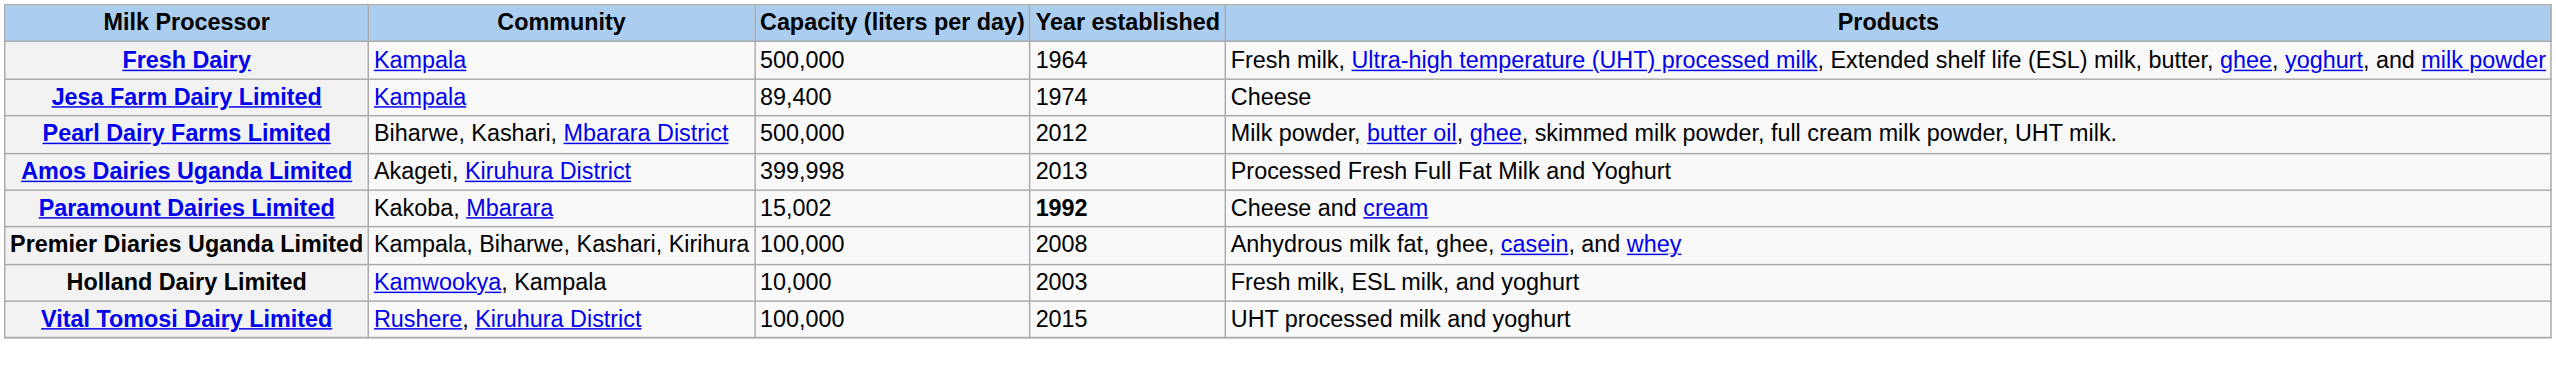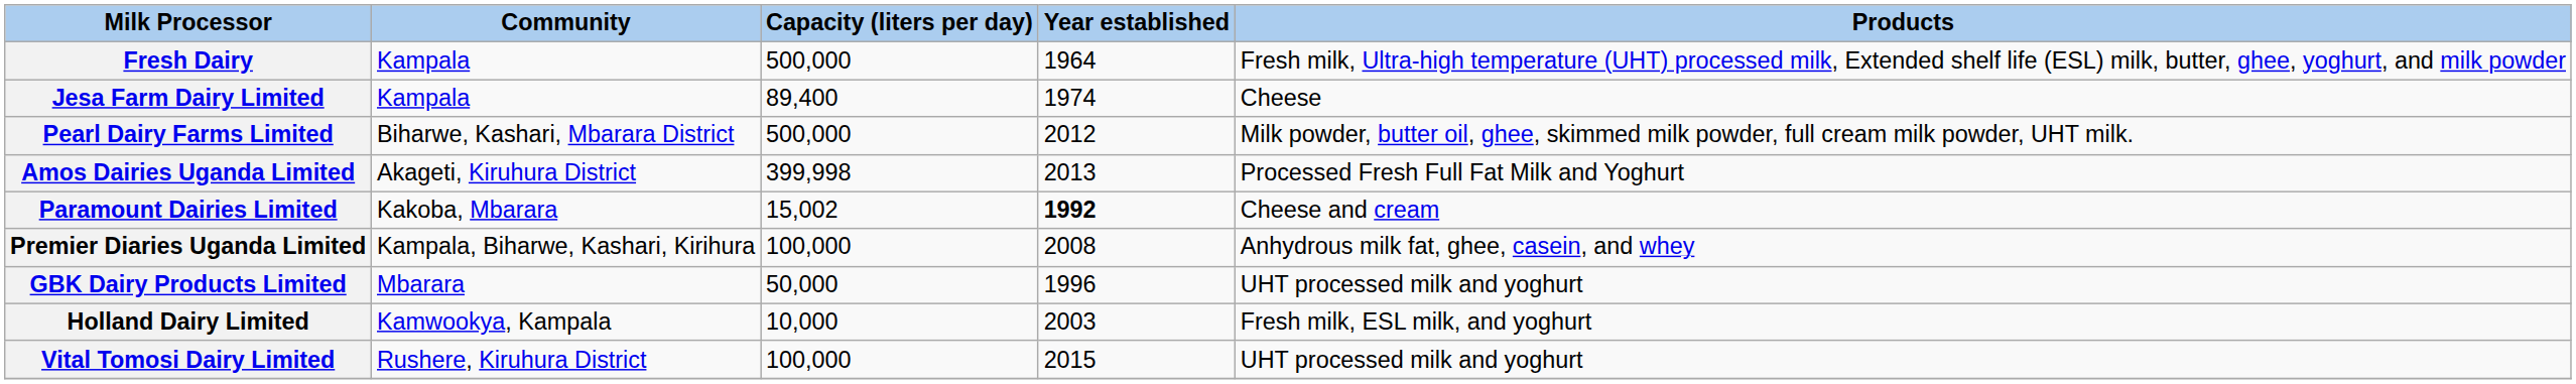 <table class="wikitable sortable">
 <tr>
 <th style="background-color:#ABCDEF;">Milk Processor</th>
 <th style="background-color:#ABCDEF;">Community</th>
 <th style="background-color:#ABCDEF;">Capacity (liters per day)</th>
 <th style="background-color:#ABCDEF;">Year established</th>
 <th style="background-color:#ABCDEF;">Products</th>
 </tr>
 <tr>
 <th><a href='#'>Fresh Dairy</a></th>
 <td><a href='#'>Kampala</a></td>
 <td>500,000</td>
 <td>1964</td>
 <td>Fresh milk, <a href='#'>Ultra-high temperature (UHT) processed milk</a>, Extended shelf life (ESL) milk, butter, <a href='#'>ghee</a>, <a href='#'>yoghurt</a>, and <a href='#'>milk powder</a></td>
 </tr>
 <tr>
 <th><a href='#'>Jesa Farm Dairy Limited</a></th>
 <td><a href='#'>Kampala</a></td>
 <td>89,400</td>
 <td>1974</td>
 <td>Cheese</td>
 </tr>
 <tr>
 <th><a href='#'>Pearl Dairy Farms Limited</a></th>
 <td>Biharwe, Kashari, <a href='#'>Mbarara District</a></td>
 <td>500,000</td>
 <td>2012</td>
 <td>Milk powder, <a href='#'>butter oil</a>, <a href='#'>ghee</a>, skimmed milk powder, full cream milk powder, UHT milk.</td>
 </tr>
 <tr>
 <th><a href='#'>Amos Dairies Uganda Limited</a></th>
 <td>Akageti, <a href='#'>Kiruhura District</a></td>
 <td>399,998</td>
 <td>2013</td>
 <td>Processed Fresh Full Fat Milk and Yoghurt</td>
 </tr>
 <tr>
 <th><a href='#'>Paramount Dairies Limited</a></th>
 <td>Kakoba, <a href='#'>Mbarara</a></td>
 <td>15,002</td>
 <td><strong>1992</strong></td>
 <td>Cheese and <a href='#'>cream</a></td>
 </tr>
 <tr>
 <th>Premier Diaries Uganda Limited</th>
 <td>Kampala, Biharwe, Kashari, Kirihura</td>
 <td>100,000</td>
 <td>2008</td>
 <td>Anhydrous milk fat, ghee, <a href='#'>casein</a>, and <a href='#'>whey</a></td>
 </tr>
 <tr>
+<th><a href='#'>GBK Dairy Products Limited</a></th>
+<td><a href='#'>Mbarara</a></td>
+<td>50,000</td>
+<td>1996</td>
+<td>UHT processed milk and yoghurt</td>
+</tr>
+<tr>
 <th>Holland Dairy Limited</th>
 <td><a href='#'>Kamwookya</a>, Kampala</td>
 <td>10,000</td>
 <td>2003</td>
 <td>Fresh milk, ESL milk, and yoghurt</td>
 </tr>
 <tr>
 <th><a href='#'>Vital Tomosi Dairy Limited</a></th>
 <td><a href='#'>Rushere</a>, <a href='#'>Kiruhura District</a></td>
 <td>100,000</td>
 <td>2015</td>
 <td>UHT processed milk and yoghurt</td>
 </tr>
 <tr>
 </tr>
 </table>
